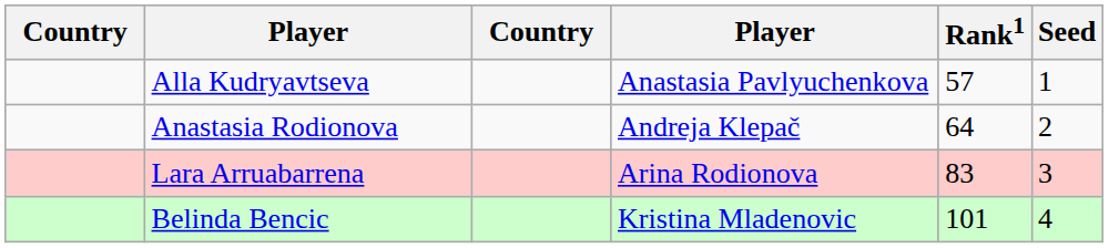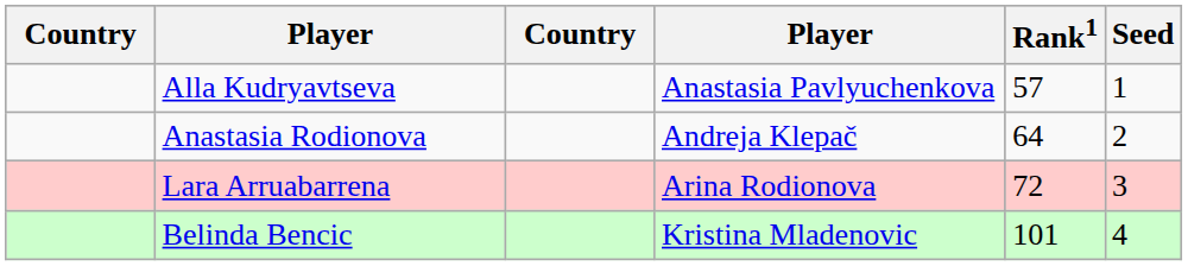 <table class="sortable wikitable">
 <tr>
 <th width="70">Country</th>
 <th width="175">Player</th>
 <th width="70">Country</th>
 <th width="175">Player</th>
 <th>Rank<sup>1</sup></th>
 <th>Seed</th>
 </tr>
 <tr>
 <td></td>
 <td><a href='#'>Alla Kudryavtseva</a></td>
 <td></td>
 <td><a href='#'>Anastasia Pavlyuchenkova</a></td>
 <td>57</td>
 <td>1</td>
 </tr>
 <tr>
 <td></td>
 <td><a href='#'>Anastasia Rodionova</a></td>
 <td></td>
 <td><a href='#'>Andreja Klepač</a></td>
 <td>64</td>
 <td>2</td>
 </tr>
 <tr style="background:#fcc;">
 <td></td>
 <td><a href='#'>Lara Arruabarrena</a></td>
 <td></td>
 <td><a href='#'>Arina Rodionova</a></td>
-<td>83</td>
+<td>72</td>
 <td>3</td>
 </tr>
 <tr style="background:#cfc;">
 <td></td>
 <td><a href='#'>Belinda Bencic</a></td>
 <td></td>
 <td><a href='#'>Kristina Mladenovic</a></td>
 <td>101</td>
 <td>4</td>
 </tr>
 </table>
